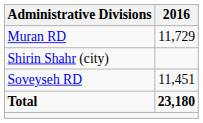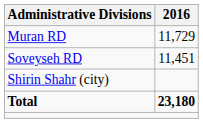 <table class="wikitable">
 <tr>
 <th>Administrative Divisions</th>
 <th>2016</th>
 </tr>
 <tr>
 <td><a href='#'>Muran RD</a></td>
 <td style="text-align: right;">11,729</td>
 </tr>
 <tr>
+<td><a href='#'>Soveyseh RD</a></td>
+<td style="text-align: right;">11,451</td>
+</tr>
+<tr>
 <td><a href='#'>Shirin Shahr</a> (city)</td>
 <td style="text-align: right;"></td>
-</tr>
-<tr>
-<td><a href='#'>Soveyseh RD</a></td>
-<td style="text-align: right;">11,451</td>
 </tr>
 <tr>
 <td><strong>Total</strong></td>
 <td style="text-align: right;"><strong>23,180</strong></td>
 </tr>
 <tr>
 <td colspan=2></td>
 </tr>
 </table>
